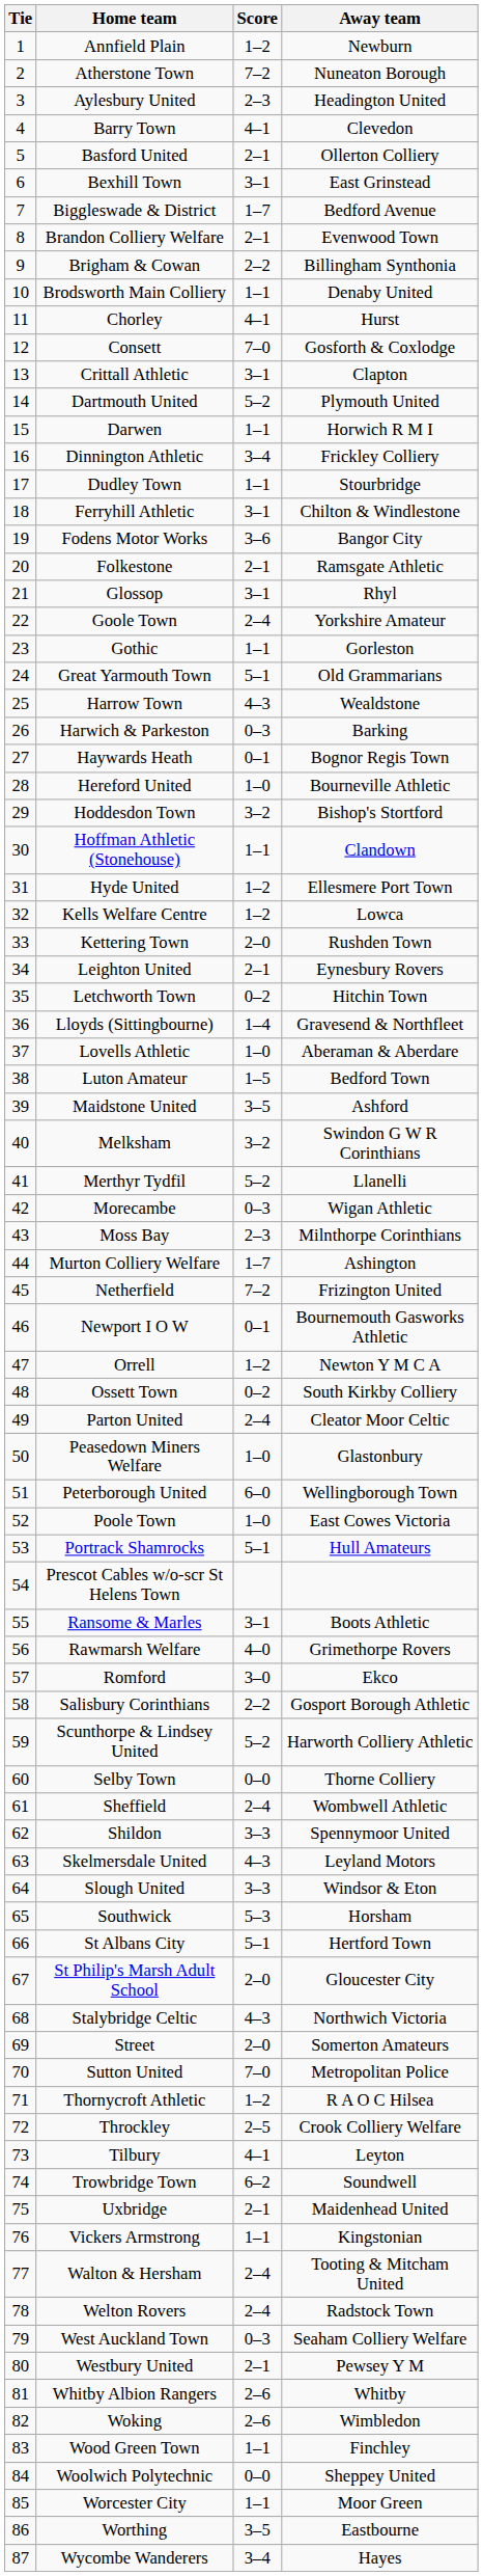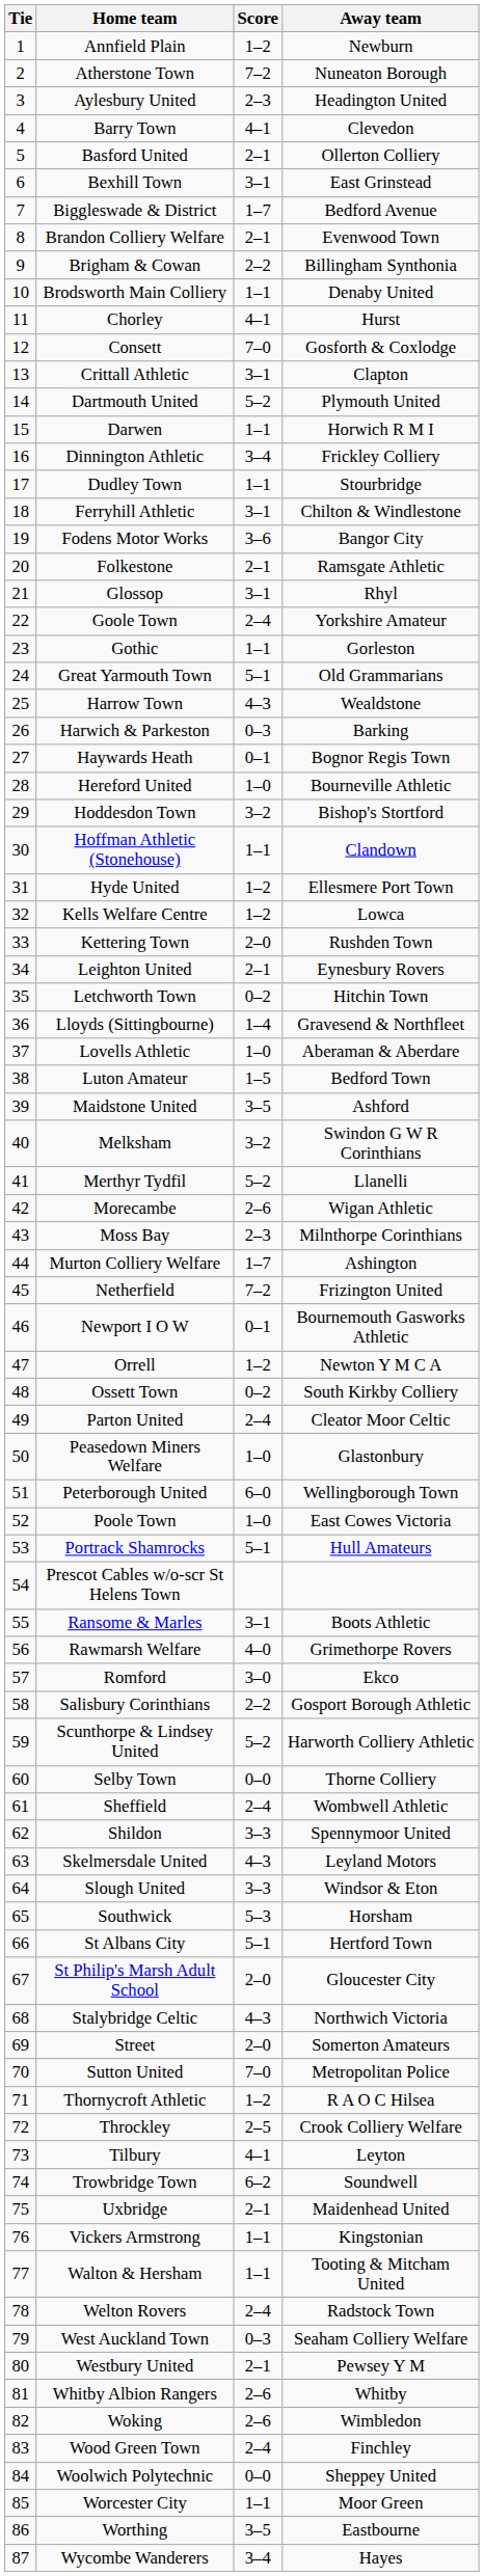 <table class="wikitable" style="text-align:center;">
 <tr>
 <th width=20>Tie</th>
 <th width=175>Home team</th>
 <th width=20>Score</th>
 <th width=175>Away team</th>
 </tr>
 <tr>
 <td>1</td>
 <td>Annfield Plain</td>
 <td>1–2</td>
 <td>Newburn</td>
 </tr>
 <tr>
 <td>2</td>
 <td>Atherstone Town</td>
 <td>7–2</td>
 <td>Nuneaton Borough</td>
 </tr>
 <tr>
 <td>3</td>
 <td>Aylesbury United</td>
 <td>2–3</td>
 <td>Headington United</td>
 </tr>
 <tr>
 <td>4</td>
 <td>Barry Town</td>
 <td>4–1</td>
 <td>Clevedon</td>
 </tr>
 <tr>
 <td>5</td>
 <td>Basford United</td>
 <td>2–1</td>
 <td>Ollerton Colliery</td>
 </tr>
 <tr>
 <td>6</td>
 <td>Bexhill Town</td>
 <td>3–1</td>
 <td>East Grinstead</td>
 </tr>
 <tr>
 <td>7</td>
 <td>Biggleswade & District</td>
 <td>1–7</td>
 <td>Bedford Avenue</td>
 </tr>
 <tr>
 <td>8</td>
 <td>Brandon Colliery Welfare</td>
 <td>2–1</td>
 <td>Evenwood Town</td>
 </tr>
 <tr>
 <td>9</td>
 <td>Brigham & Cowan</td>
 <td>2–2</td>
 <td>Billingham Synthonia</td>
 </tr>
 <tr>
 <td>10</td>
 <td>Brodsworth Main Colliery</td>
 <td>1–1</td>
 <td>Denaby United</td>
 </tr>
 <tr>
 <td>11</td>
 <td>Chorley</td>
 <td>4–1</td>
 <td>Hurst</td>
 </tr>
 <tr>
 <td>12</td>
 <td>Consett</td>
 <td>7–0</td>
 <td>Gosforth & Coxlodge</td>
 </tr>
 <tr>
 <td>13</td>
 <td>Crittall Athletic</td>
 <td>3–1</td>
 <td>Clapton</td>
 </tr>
 <tr>
 <td>14</td>
 <td>Dartmouth United</td>
 <td>5–2</td>
 <td>Plymouth United</td>
 </tr>
 <tr>
 <td>15</td>
 <td>Darwen</td>
 <td>1–1</td>
 <td>Horwich R M I</td>
 </tr>
 <tr>
 <td>16</td>
 <td>Dinnington Athletic</td>
 <td>3–4</td>
 <td>Frickley Colliery</td>
 </tr>
 <tr>
 <td>17</td>
 <td>Dudley Town</td>
 <td>1–1</td>
 <td>Stourbridge</td>
 </tr>
 <tr>
 <td>18</td>
 <td>Ferryhill Athletic</td>
 <td>3–1</td>
 <td>Chilton & Windlestone</td>
 </tr>
 <tr>
 <td>19</td>
 <td>Fodens Motor Works</td>
 <td>3–6</td>
 <td>Bangor City</td>
 </tr>
 <tr>
 <td>20</td>
 <td>Folkestone</td>
 <td>2–1</td>
 <td>Ramsgate Athletic</td>
 </tr>
 <tr>
 <td>21</td>
 <td>Glossop</td>
 <td>3–1</td>
 <td>Rhyl</td>
 </tr>
 <tr>
 <td>22</td>
 <td>Goole Town</td>
 <td>2–4</td>
 <td>Yorkshire Amateur</td>
 </tr>
 <tr>
 <td>23</td>
 <td>Gothic</td>
 <td>1–1</td>
 <td>Gorleston</td>
 </tr>
 <tr>
 <td>24</td>
 <td>Great Yarmouth Town</td>
 <td>5–1</td>
 <td>Old Grammarians</td>
 </tr>
 <tr>
 <td>25</td>
 <td>Harrow Town</td>
 <td>4–3</td>
 <td>Wealdstone</td>
 </tr>
 <tr>
 <td>26</td>
 <td>Harwich & Parkeston</td>
 <td>0–3</td>
 <td>Barking</td>
 </tr>
 <tr>
 <td>27</td>
 <td>Haywards Heath</td>
 <td>0–1</td>
 <td>Bognor Regis Town</td>
 </tr>
 <tr>
 <td>28</td>
 <td>Hereford United</td>
 <td>1–0</td>
 <td>Bourneville Athletic</td>
 </tr>
 <tr>
 <td>29</td>
 <td>Hoddesdon Town</td>
 <td>3–2</td>
 <td>Bishop's Stortford</td>
 </tr>
 <tr>
 <td>30</td>
 <td><a href='#'>Hoffman Athletic (Stonehouse)</a></td>
 <td>1–1</td>
 <td><a href='#'>Clandown</a></td>
 </tr>
 <tr>
 <td>31</td>
 <td>Hyde United</td>
 <td>1–2</td>
 <td>Ellesmere Port Town</td>
 </tr>
 <tr>
 <td>32</td>
 <td>Kells Welfare Centre</td>
 <td>1–2</td>
 <td>Lowca</td>
 </tr>
 <tr>
 <td>33</td>
 <td>Kettering Town</td>
 <td>2–0</td>
 <td>Rushden Town</td>
 </tr>
 <tr>
 <td>34</td>
 <td>Leighton United</td>
 <td>2–1</td>
 <td>Eynesbury Rovers</td>
 </tr>
 <tr>
 <td>35</td>
 <td>Letchworth Town</td>
 <td>0–2</td>
 <td>Hitchin Town</td>
 </tr>
 <tr>
 <td>36</td>
 <td>Lloyds (Sittingbourne)</td>
 <td>1–4</td>
 <td>Gravesend & Northfleet</td>
 </tr>
 <tr>
 <td>37</td>
 <td>Lovells Athletic</td>
 <td>1–0</td>
 <td>Aberaman & Aberdare</td>
 </tr>
 <tr>
 <td>38</td>
 <td>Luton Amateur</td>
 <td>1–5</td>
 <td>Bedford Town</td>
 </tr>
 <tr>
 <td>39</td>
 <td>Maidstone United</td>
 <td>3–5</td>
 <td>Ashford</td>
 </tr>
 <tr>
 <td>40</td>
 <td>Melksham</td>
 <td>3–2</td>
 <td>Swindon G W R Corinthians</td>
 </tr>
 <tr>
 <td>41</td>
 <td>Merthyr Tydfil</td>
 <td>5–2</td>
 <td>Llanelli</td>
 </tr>
 <tr>
 <td>42</td>
 <td>Morecambe</td>
-<td>0–3</td>
+<td>2–6</td>
 <td>Wigan Athletic</td>
 </tr>
 <tr>
 <td>43</td>
 <td>Moss Bay</td>
 <td>2–3</td>
 <td>Milnthorpe Corinthians</td>
 </tr>
 <tr>
 <td>44</td>
 <td>Murton Colliery Welfare</td>
 <td>1–7</td>
 <td>Ashington</td>
 </tr>
 <tr>
 <td>45</td>
 <td>Netherfield</td>
 <td>7–2</td>
 <td>Frizington United</td>
 </tr>
 <tr>
 <td>46</td>
 <td>Newport I O W</td>
 <td>0–1</td>
 <td>Bournemouth Gasworks Athletic</td>
 </tr>
 <tr>
 <td>47</td>
 <td>Orrell</td>
 <td>1–2</td>
 <td>Newton Y M C A</td>
 </tr>
 <tr>
 <td>48</td>
 <td>Ossett Town</td>
 <td>0–2</td>
 <td>South Kirkby Colliery</td>
 </tr>
 <tr>
 <td>49</td>
 <td>Parton United</td>
 <td>2–4</td>
 <td>Cleator Moor Celtic</td>
 </tr>
 <tr>
 <td>50</td>
 <td>Peasedown Miners Welfare</td>
 <td>1–0</td>
 <td>Glastonbury</td>
 </tr>
 <tr>
 <td>51</td>
 <td>Peterborough United</td>
 <td>6–0</td>
 <td>Wellingborough Town</td>
 </tr>
 <tr>
 <td>52</td>
 <td>Poole Town</td>
 <td>1–0</td>
 <td>East Cowes Victoria</td>
 </tr>
 <tr>
 <td>53</td>
 <td><a href='#'>Portrack Shamrocks</a></td>
 <td>5–1</td>
 <td><a href='#'>Hull Amateurs</a></td>
 </tr>
 <tr>
 <td>54</td>
 <td>Prescot Cables w/o-scr St Helens Town</td>
 <td></td>
 <td></td>
 </tr>
 <tr>
 <td>55</td>
 <td><a href='#'>Ransome & Marles</a></td>
 <td>3–1</td>
 <td>Boots Athletic</td>
 </tr>
 <tr>
 <td>56</td>
 <td>Rawmarsh Welfare</td>
 <td>4–0</td>
 <td>Grimethorpe Rovers</td>
 </tr>
 <tr>
 <td>57</td>
 <td>Romford</td>
 <td>3–0</td>
 <td>Ekco</td>
 </tr>
 <tr>
 <td>58</td>
 <td>Salisbury Corinthians</td>
 <td>2–2</td>
 <td>Gosport Borough Athletic</td>
 </tr>
 <tr>
 <td>59</td>
 <td>Scunthorpe & Lindsey United</td>
 <td>5–2</td>
 <td>Harworth Colliery Athletic</td>
 </tr>
 <tr>
 <td>60</td>
 <td>Selby Town</td>
 <td>0–0</td>
 <td>Thorne Colliery</td>
 </tr>
 <tr>
 <td>61</td>
 <td>Sheffield</td>
 <td>2–4</td>
 <td>Wombwell Athletic</td>
 </tr>
 <tr>
 <td>62</td>
 <td>Shildon</td>
 <td>3–3</td>
 <td>Spennymoor United</td>
 </tr>
 <tr>
 <td>63</td>
 <td>Skelmersdale United</td>
 <td>4–3</td>
 <td>Leyland Motors</td>
 </tr>
 <tr>
 <td>64</td>
 <td>Slough United</td>
 <td>3–3</td>
 <td>Windsor & Eton</td>
 </tr>
 <tr>
 <td>65</td>
 <td>Southwick</td>
 <td>5–3</td>
 <td>Horsham</td>
 </tr>
 <tr>
 <td>66</td>
 <td>St Albans City</td>
 <td>5–1</td>
 <td>Hertford Town</td>
 </tr>
 <tr>
 <td>67</td>
 <td><a href='#'>St Philip's Marsh Adult School</a></td>
 <td>2–0</td>
 <td>Gloucester City</td>
 </tr>
 <tr>
 <td>68</td>
 <td>Stalybridge Celtic</td>
 <td>4–3</td>
 <td>Northwich Victoria</td>
 </tr>
 <tr>
 <td>69</td>
 <td>Street</td>
 <td>2–0</td>
 <td>Somerton Amateurs</td>
 </tr>
 <tr>
 <td>70</td>
 <td>Sutton United</td>
 <td>7–0</td>
 <td>Metropolitan Police</td>
 </tr>
 <tr>
 <td>71</td>
 <td>Thornycroft Athletic</td>
 <td>1–2</td>
 <td>R A O C Hilsea</td>
 </tr>
 <tr>
 <td>72</td>
 <td>Throckley</td>
 <td>2–5</td>
 <td>Crook Colliery Welfare</td>
 </tr>
 <tr>
 <td>73</td>
 <td>Tilbury</td>
 <td>4–1</td>
 <td>Leyton</td>
 </tr>
 <tr>
 <td>74</td>
 <td>Trowbridge Town</td>
 <td>6–2</td>
 <td>Soundwell</td>
 </tr>
 <tr>
 <td>75</td>
 <td>Uxbridge</td>
 <td>2–1</td>
 <td>Maidenhead United</td>
 </tr>
 <tr>
 <td>76</td>
 <td>Vickers Armstrong</td>
 <td>1–1</td>
 <td>Kingstonian</td>
 </tr>
 <tr>
 <td>77</td>
 <td>Walton & Hersham</td>
-<td>2–4</td>
+<td>1–1</td>
 <td>Tooting & Mitcham United</td>
 </tr>
 <tr>
 <td>78</td>
 <td>Welton Rovers</td>
 <td>2–4</td>
 <td>Radstock Town</td>
 </tr>
 <tr>
 <td>79</td>
 <td>West Auckland Town</td>
 <td>0–3</td>
 <td>Seaham Colliery Welfare</td>
 </tr>
 <tr>
 <td>80</td>
 <td>Westbury United</td>
 <td>2–1</td>
 <td>Pewsey Y M</td>
 </tr>
 <tr>
 <td>81</td>
 <td>Whitby Albion Rangers</td>
 <td>2–6</td>
 <td>Whitby</td>
 </tr>
 <tr>
 <td>82</td>
 <td>Woking</td>
 <td>2–6</td>
 <td>Wimbledon</td>
 </tr>
 <tr>
 <td>83</td>
 <td>Wood Green Town</td>
-<td>1–1</td>
+<td>2–4</td>
 <td>Finchley</td>
 </tr>
 <tr>
 <td>84</td>
 <td>Woolwich Polytechnic</td>
 <td>0–0</td>
 <td>Sheppey United</td>
 </tr>
 <tr>
 <td>85</td>
 <td>Worcester City</td>
 <td>1–1</td>
 <td>Moor Green</td>
 </tr>
 <tr>
 <td>86</td>
 <td>Worthing</td>
 <td>3–5</td>
 <td>Eastbourne</td>
 </tr>
 <tr>
 <td>87</td>
 <td>Wycombe Wanderers</td>
 <td>3–4</td>
 <td>Hayes</td>
 </tr>
 </table>
